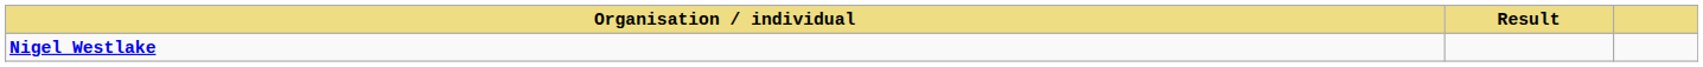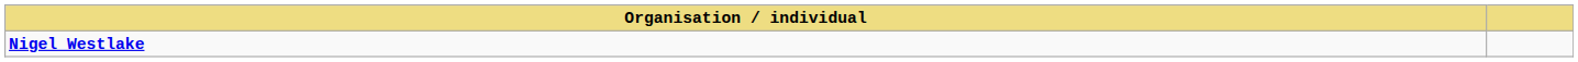 <table class="wikitable" width=100%>
 <tr>
 <th style="width:85%;background:#EEDD82;">Organisation / individual</th>
-<th style="width:10%;background:#EEDD82;">Result</th>
 <th style="width:5%;background:#EEDD82;"></th>
 </tr>
 <tr>
 <td><strong><a href='#'>Nigel Westlake</a></strong></td>
-<td></td>
 <td><br></td>
 </tr>
 </table>
